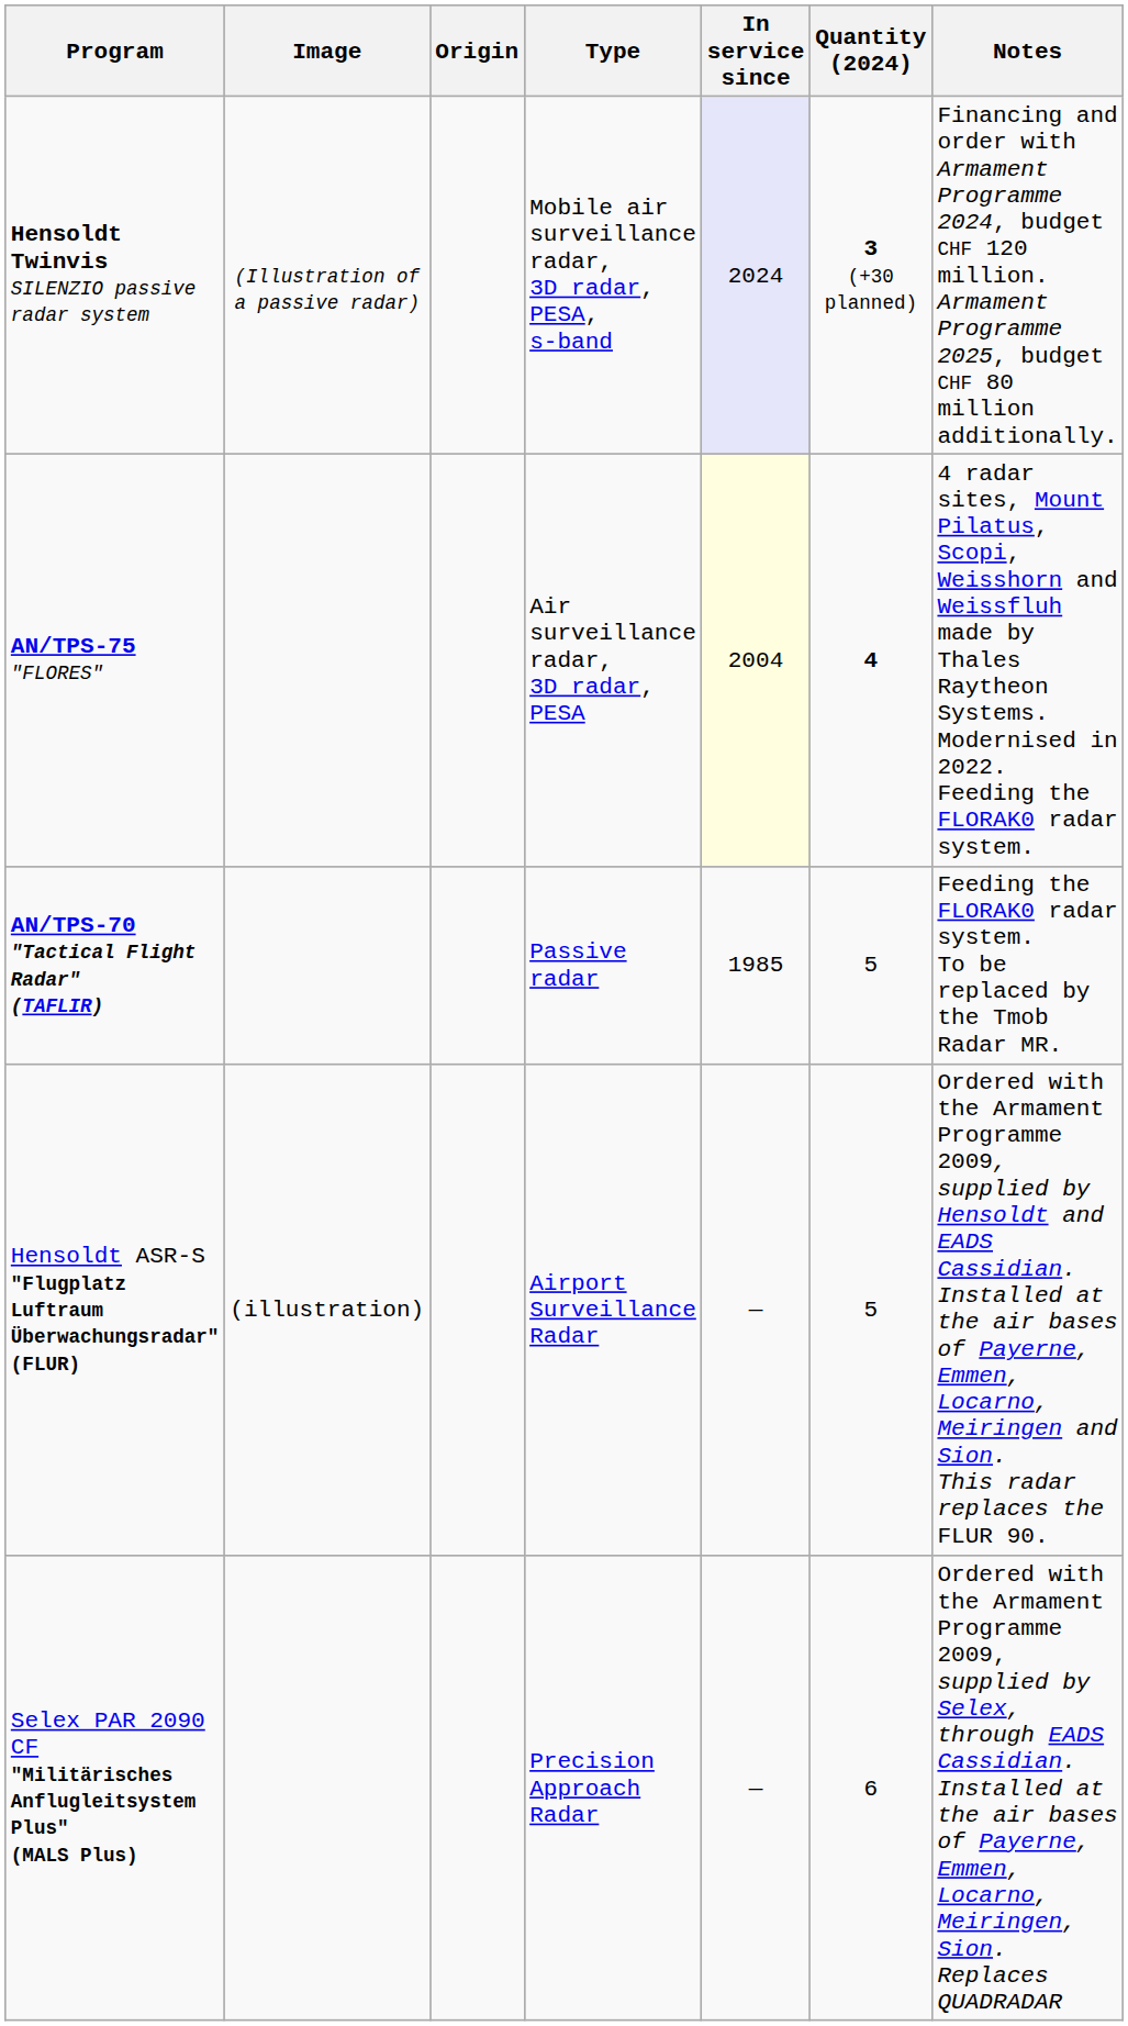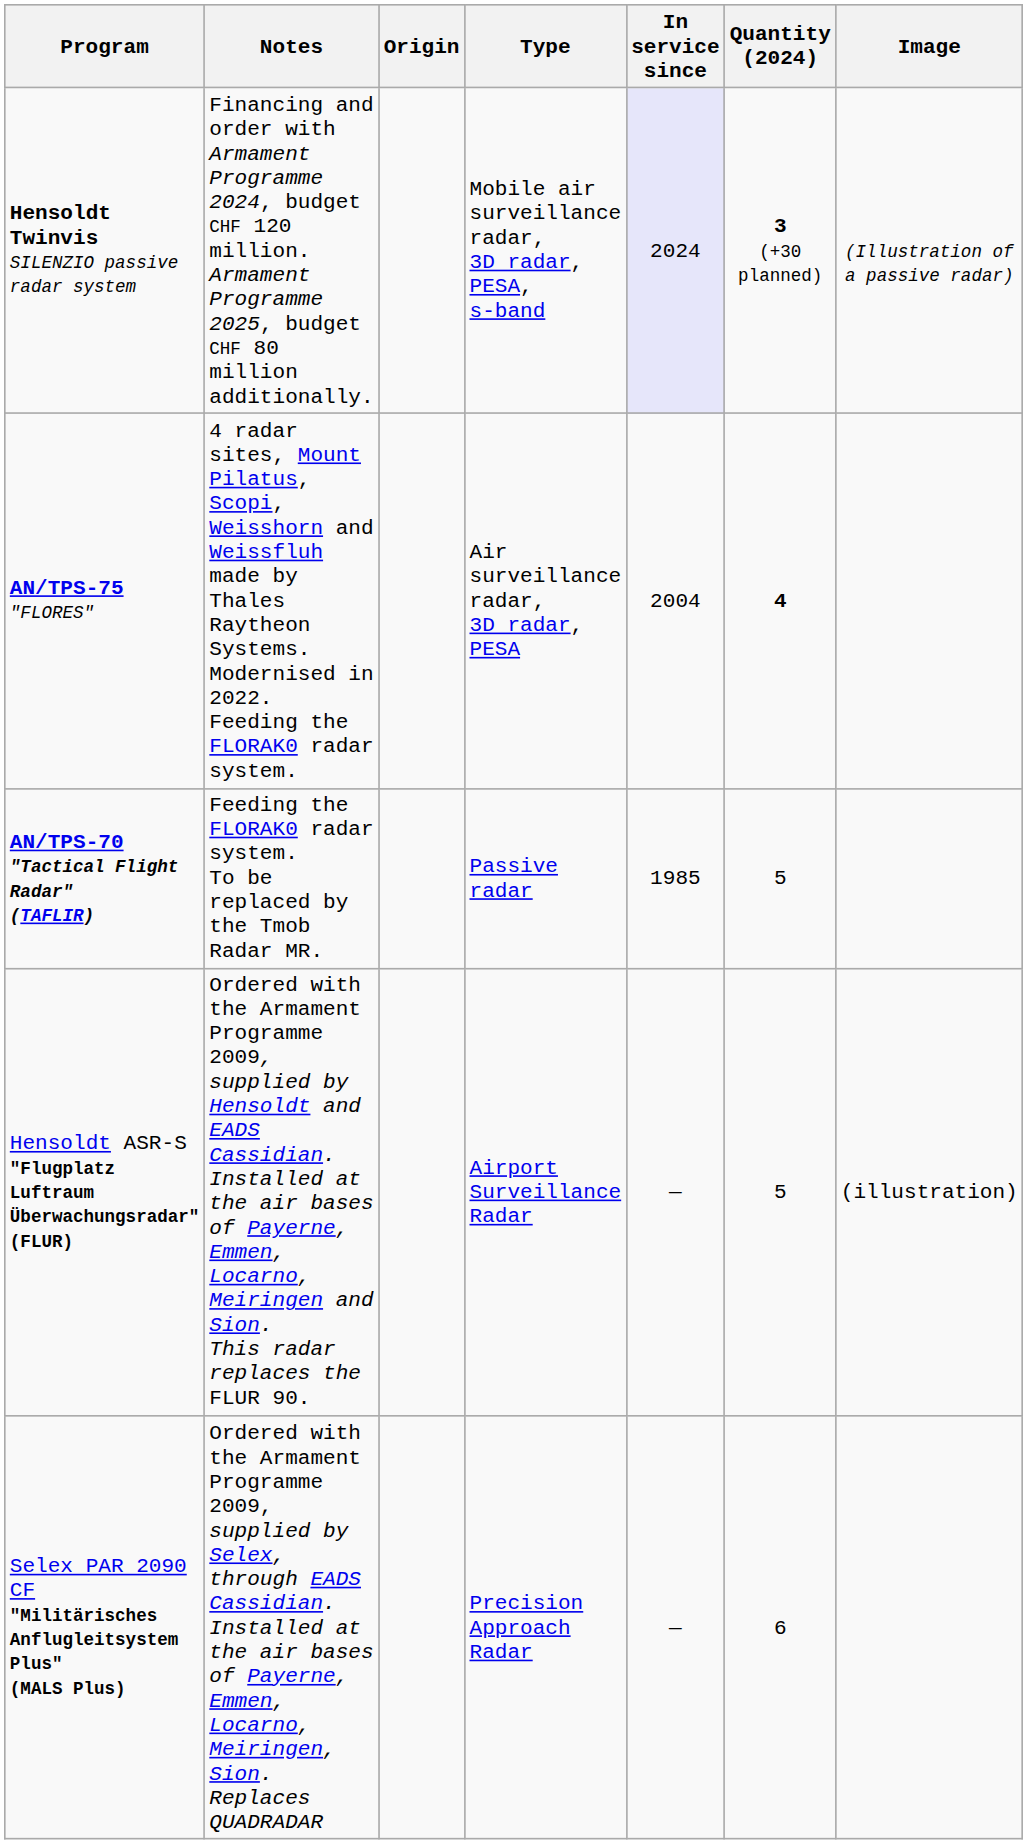 <table class="wikitable">
 <tr>
 <th>Program</th>
-<th>Image</th>
+<th>Notes</th>
 <th>Origin</th>
 <th>Type</th>
 <th>In service since</th>
 <th>Quantity<br>(2024)</th>
-<th>Notes</th>
+<th>Image</th>
 </tr>
 <tr>
 <td><strong>Hensoldt Twinvis</strong><br><em><small>SILENZIO passive radar system</small></em></td>
-<td style="text-align: center;"><br><em><small>(Illustration of a passive radar)</small></em></td>
+<td>Financing and order with <em>Armament Programme 2024</em>, budget <small>CHF</small> 120 million.<br><em>Armament Programme 2025</em>, budget <small>CHF</small> 80 million additionally.</td>
 <td><small></small></td>
 <td>Mobile air surveillance radar, <br><a href='#'>3D radar</a>, <br><a href='#'>PESA</a>, <br><a href='#'>s-band</a></td>
 <td style="background: lavender; text-align: center;">2024</td>
 <td style="text-align: center;"><strong>3</strong><br><small>(+30 planned)</small></td>
-<td>Financing and order with <em>Armament Programme 2024</em>, budget <small>CHF</small> 120 million.<br><em>Armament Programme 2025</em>, budget <small>CHF</small> 80 million additionally.</td>
+<td style="text-align: center;"><br><em><small>(Illustration of a passive radar)</small></em></td>
 </tr>
 <tr>
 <td><strong><a href='#'>AN/TPS-75</a></strong><br><small><em>"FLORES"</em></small></td>
-<td style="text-align: center; "></td>
+<td>4 radar sites, <a href='#'>Mount Pilatus</a>, <a href='#'>Scopi</a>, <a href='#'>Weisshorn</a> and <a href='#'>Weissfluh</a> made by Thales Raytheon Systems.<br>Modernised in 2022.<br>Feeding the <a href='#'>FLORAK0</a> radar system.</td>
 <td><small></small><br><small></small></td>
 <td>Air surveillance radar, <br><a href='#'>3D radar</a>, <br><a href='#'>PESA</a></td>
-<td style="background: lightyellow; text-align: center; ">2004</td>
+<td style="text-align: center; ">2004</td>
 <td style="text-align: center; "><strong>4</strong></td>
-<td>4 radar sites, <a href='#'>Mount Pilatus</a>, <a href='#'>Scopi</a>, <a href='#'>Weisshorn</a> and <a href='#'>Weissfluh</a> made by Thales Raytheon Systems.<br>Modernised in 2022.<br>Feeding the <a href='#'>FLORAK0</a> radar system.</td>
+<td style="text-align: center; "></td>
 </tr>
 <tr>
 <td><strong><a href='#'>AN/TPS-70</a><strong><em><br><small>"Tactical Flight Radar"</small><em> <br><small></em>(<a href='#'>TAFLIR</a>)<em></small></td>
-<td style="text-align: center; "></td>
+<td>Feeding the <a href='#'>FLORAK0</a> radar system.<br>To be replaced by the Tmob Radar MR.</td>
 <td><small></small></td>
 <td><a href='#'>Passive radar</a></td>
 <td style="text-align: center; ">1985</td>
 <td style="text-align: center; "></strong>5<strong></td>
-<td>Feeding the <a href='#'>FLORAK0</a> radar system.<br>To be replaced by the Tmob Radar MR.</td>
+<td style="text-align: center; "></td>
 </tr>
 <tr>
 <td></strong><a href='#'>Hensoldt</a> ASR-S<strong><br><small></em>"Flugplatz Luftraum Überwachungsradar"<em></small> <br><small></em>(FLUR)<em></small></td>
-<td style="text-align: center; ">(illustration)</td>
+<td>Ordered with the </em>Armament Programme 2009<em>, supplied by <a href='#'>Hensoldt</a> and <a href='#'>EADS Cassidian</a>. Installed at the air bases of <a href='#'>Payerne</a>, <a href='#'>Emmen</a>, <a href='#'>Locarno</a>, <a href='#'>Meiringen</a> and <a href='#'>Sion</a>.<br>This radar replaces the </em>FLUR 90.<em></td>
 <td><small></small></td>
 <td><a href='#'>Airport Surveillance Radar</a></td>
 <td style="text-align: center; ">―</td>
 <td style="text-align: center; "></strong>5<strong></td>
-<td>Ordered with the </em>Armament Programme 2009<em>, supplied by <a href='#'>Hensoldt</a> and <a href='#'>EADS Cassidian</a>. Installed at the air bases of <a href='#'>Payerne</a>, <a href='#'>Emmen</a>, <a href='#'>Locarno</a>, <a href='#'>Meiringen</a> and <a href='#'>Sion</a>.<br>This radar replaces the </em>FLUR 90.<em></td>
+<td style="text-align: center; ">(illustration)</td>
 </tr>
 <tr>
 <td></strong><a href='#'>Selex PAR 2090 CF</a><strong><br><small></em>"Militärisches Anflugleitsystem Plus"<em></small><br><small></em>(MALS Plus)<em></small></td>
-<td style="text-align: center; "></td>
+<td>Ordered with the </em>Armament Programme 2009,<em> supplied by <a href='#'>Selex</a>, through <a href='#'>EADS Cassidian</a>.<br>Installed at the air bases of <a href='#'>Payerne</a>, <a href='#'>Emmen</a>, <a href='#'>Locarno</a>, <a href='#'>Meiringen</a>, <a href='#'>Sion</a>.<br>Replaces QUADRADAR</td>
 <td><small></small></td>
 <td><a href='#'>Precision Approach Radar</a></td>
 <td style="text-align: center; ">―</td>
 <td style="text-align: center; "></strong>6<strong></td>
-<td>Ordered with the </em>Armament Programme 2009,<em> supplied by <a href='#'>Selex</a>, through <a href='#'>EADS Cassidian</a>.<br>Installed at the air bases of <a href='#'>Payerne</a>, <a href='#'>Emmen</a>, <a href='#'>Locarno</a>, <a href='#'>Meiringen</a>, <a href='#'>Sion</a>.<br>Replaces QUADRADAR</td>
+<td style="text-align: center; "></td>
 </tr>
 </table>
